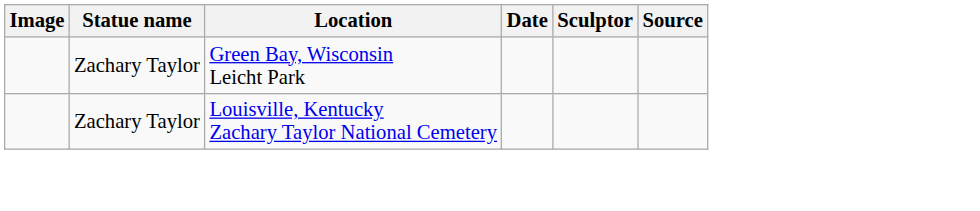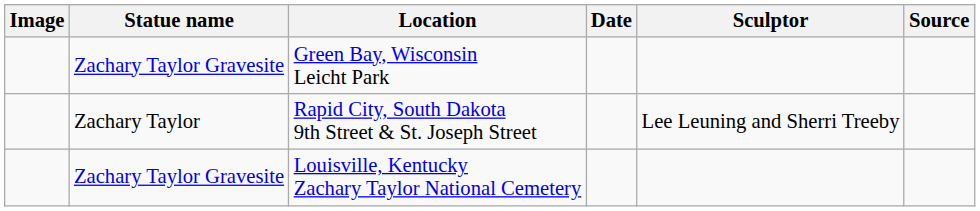 <table class="wikitable sortable">
 <tr>
 <th scope="col" class="unsortable">Image</th>
 <th scope="col">Statue name</th>
 <th scope="col">Location</th>
 <th scope="col">Date</th>
 <th scope="col">Sculptor</th>
 <th scope="col" class="unsortable">Source</th>
 </tr>
 <tr>
 <td></td>
-<td>Zachary Taylor</td>
+<td><a href='#'>Zachary Taylor Gravesite</a></td>
 <td><a href='#'>Green Bay, Wisconsin</a><br>Leicht Park</td>
 <td></td>
 <td></td>
 <td></td>
 </tr>
 <tr>
 <td></td>
 <td>Zachary Taylor</td>
+<td><a href='#'>Rapid City, South Dakota</a><br>9th Street & St. Joseph Street</td>
+<td></td>
+<td>Lee Leuning and Sherri Treeby</td>
+<td></td>
+</tr>
+<tr>
+<td></td>
+<td><a href='#'>Zachary Taylor Gravesite</a></td>
 <td><a href='#'>Louisville, Kentucky</a><br><a href='#'>Zachary Taylor National Cemetery</a></td>
 <td></td>
 <td></td>
 <td></td>
 </tr>
 </table>
